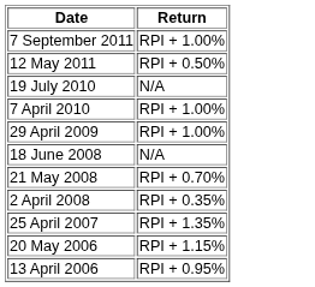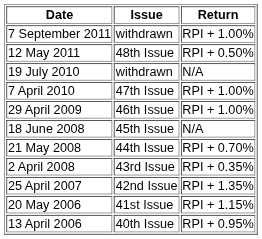 <table border="1">
 <tr>
 <th>Date</th>
+<th>Issue</th>
 <th>Return</th>
 </tr>
 <tr>
 <td>7 September 2011</td>
+<td>withdrawn</td>
 <td>RPI + 1.00%</td>
 </tr>
 <tr>
 <td>12 May 2011</td>
+<td>48th Issue</td>
 <td>RPI + 0.50%</td>
 </tr>
 <tr>
 <td>19 July 2010</td>
+<td>withdrawn</td>
 <td>N/A</td>
 </tr>
 <tr>
 <td>7 April 2010</td>
+<td>47th Issue</td>
 <td>RPI + 1.00%</td>
 </tr>
 <tr>
 <td>29 April 2009</td>
+<td>46th Issue</td>
 <td>RPI + 1.00%</td>
 </tr>
 <tr>
 <td>18 June 2008</td>
+<td>45th Issue</td>
 <td>N/A</td>
 </tr>
 <tr>
 <td>21 May 2008</td>
+<td>44th Issue</td>
 <td>RPI + 0.70%</td>
 </tr>
 <tr>
 <td>2 April 2008</td>
+<td>43rd Issue</td>
 <td>RPI + 0.35%</td>
 </tr>
 <tr>
 <td>25 April 2007</td>
+<td>42nd Issue</td>
 <td>RPI + 1.35%</td>
 </tr>
 <tr>
 <td>20 May 2006</td>
+<td>41st Issue</td>
 <td>RPI + 1.15%</td>
 </tr>
 <tr>
 <td>13 April 2006</td>
+<td>40th Issue</td>
 <td>RPI + 0.95%</td>
 </tr>
 </table>
